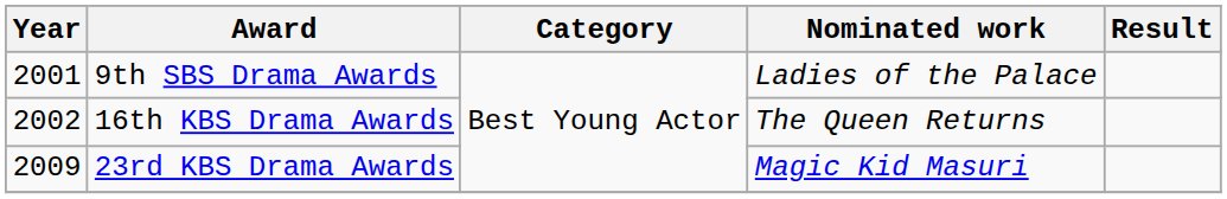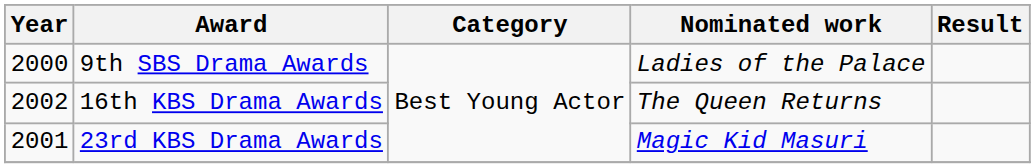 <table class="wikitable">
 <tr>
 <th>Year</th>
 <th>Award</th>
 <th>Category</th>
 <th>Nominated work</th>
 <th>Result</th>
 </tr>
 <tr>
-<td>2001</td>
+<td>2000</td>
 <td>9th <a href='#'>SBS Drama Awards</a></td>
 <td rowspan="3">Best Young Actor</td>
 <td><em>Ladies of the Palace</em></td>
 <td></td>
 </tr>
 <tr>
 <td>2002</td>
 <td>16th <a href='#'>KBS Drama Awards</a></td>
 <td><em>The Queen Returns</em></td>
 <td></td>
 </tr>
 <tr>
-<td>2009</td>
+<td>2001</td>
 <td><a href='#'>23rd KBS Drama Awards</a></td>
 <td><em><a href='#'>Magic Kid Masuri</a></em></td>
 <td></td>
 </tr>
 <tr>
 </tr>
 </table>
